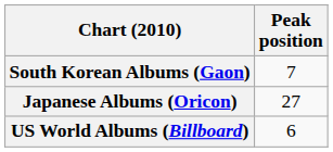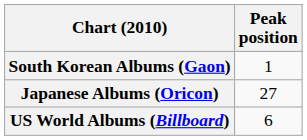 <table class="wikitable sortable plainrowheaders">
 <tr>
 <th>Chart (2010)</th>
 <th>Peak<br>position</th>
 </tr>
 <tr>
 <th scope="row">South Korean Albums (<a href='#'>Gaon</a>)</th>
-<td style="text-align:center;">7</td>
+<td style="text-align:center;">1</td>
 </tr>
 <tr>
 <th scope="row">Japanese Albums (<a href='#'>Oricon</a>)</th>
 <td style="text-align:center;">27</td>
 </tr>
 <tr>
 <th scope="row">US World Albums (<em><a href='#'>Billboard</a></em>)</th>
 <td style="text-align:center;">6</td>
 </tr>
 </table>
